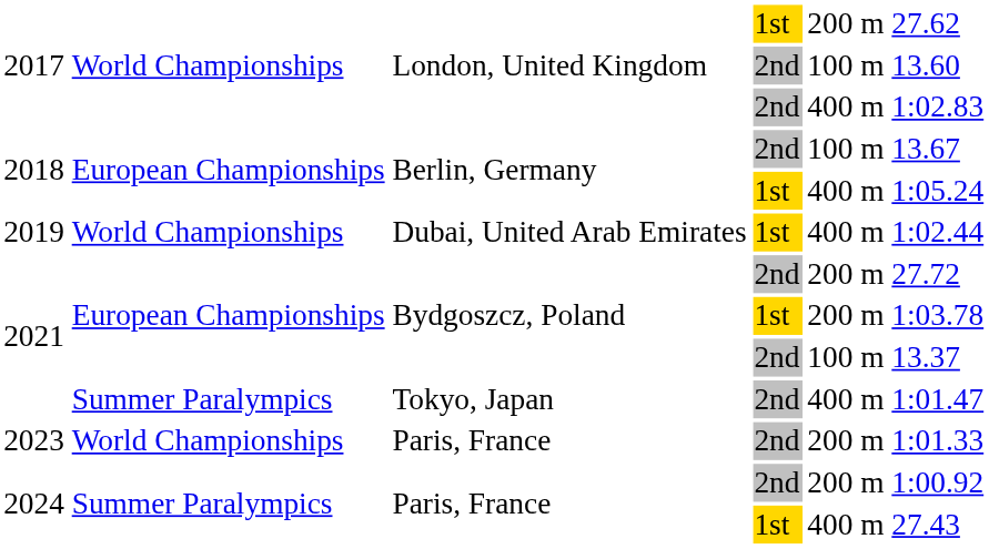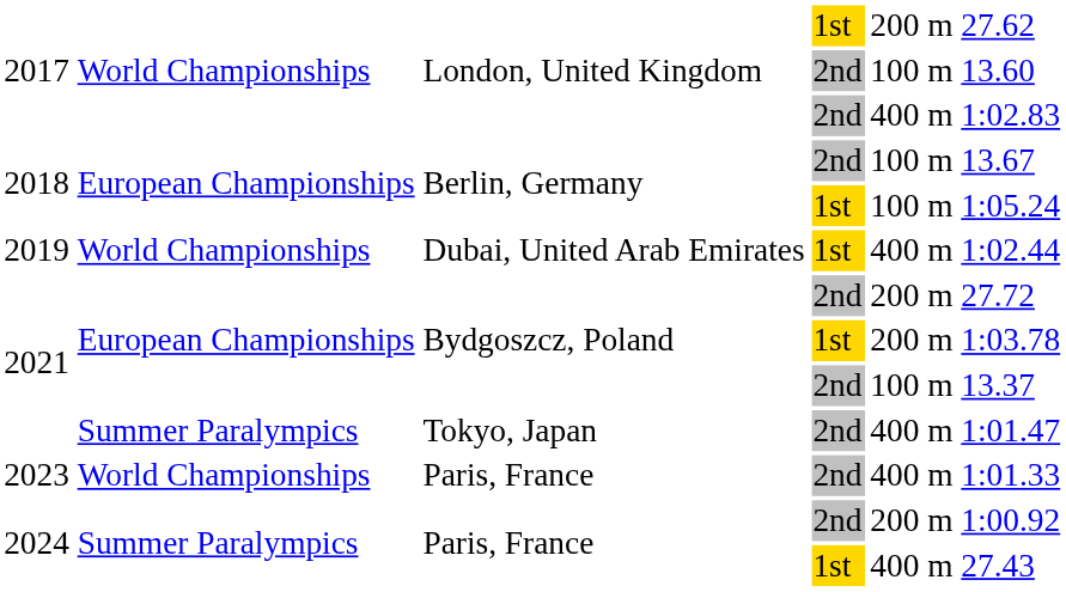 <table>
 <tr>
 <td rowspan=3>2017</td>
 <td rowspan=3><a href='#'>World Championships</a></td>
 <td rowspan=3>London, United Kingdom</td>
 <td bgcolor="gold">1st</td>
 <td>200 m</td>
 <td><a href='#'>27.62</a></td>
 </tr>
 <tr>
 <td bgcolor="silver">2nd</td>
 <td>100 m</td>
 <td><a href='#'>13.60</a></td>
 </tr>
 <tr>
 <td bgcolor="silver">2nd</td>
 <td>400 m</td>
 <td><a href='#'>1:02.83</a></td>
 </tr>
 <tr>
 <td rowspan=2>2018</td>
 <td rowspan=2><a href='#'>European Championships</a></td>
 <td rowspan=2>Berlin, Germany</td>
 <td bgcolor="silver">2nd</td>
 <td>100 m</td>
 <td><a href='#'>13.67</a></td>
 </tr>
 <tr>
 <td bgcolor="gold">1st</td>
-<td>400 m</td>
+<td>100 m</td>
 <td><a href='#'>1:05.24</a></td>
 </tr>
 <tr>
 <td>2019</td>
 <td><a href='#'>World Championships</a></td>
 <td>Dubai, United Arab Emirates</td>
 <td bgcolor="gold">1st</td>
 <td>400 m</td>
 <td><a href='#'>1:02.44</a></td>
 </tr>
 <tr>
 <td rowspan=4>2021</td>
 <td rowspan=3><a href='#'>European Championships</a></td>
 <td rowspan=3>Bydgoszcz, Poland</td>
 <td bgcolor="silver">2nd</td>
 <td>200 m</td>
 <td><a href='#'>27.72</a></td>
 </tr>
 <tr>
 <td bgcolor="gold">1st</td>
 <td>200 m</td>
 <td><a href='#'>1:03.78</a></td>
 </tr>
 <tr>
 <td bgcolor="silver">2nd</td>
 <td>100 m</td>
 <td><a href='#'>13.37</a></td>
 </tr>
 <tr>
 <td><a href='#'>Summer Paralympics</a></td>
 <td>Tokyo, Japan</td>
 <td bgcolor="silver">2nd</td>
 <td>400 m</td>
 <td><a href='#'>1:01.47</a></td>
 </tr>
 <tr>
 <td>2023</td>
 <td><a href='#'>World Championships</a></td>
 <td>Paris, France</td>
 <td bgcolor="silver">2nd</td>
-<td>200 m</td>
+<td>400 m</td>
 <td><a href='#'>1:01.33</a></td>
 </tr>
 <tr>
 <td rowspan=2>2024</td>
 <td rowspan=2><a href='#'>Summer Paralympics</a></td>
 <td rowspan=2>Paris, France</td>
 <td bgcolor="silver">2nd</td>
 <td>200 m</td>
 <td><a href='#'>1:00.92</a></td>
 </tr>
 <tr>
 <td bgcolor="gold">1st</td>
 <td>400 m</td>
 <td><a href='#'>27.43</a></td>
 </tr>
 </table>
